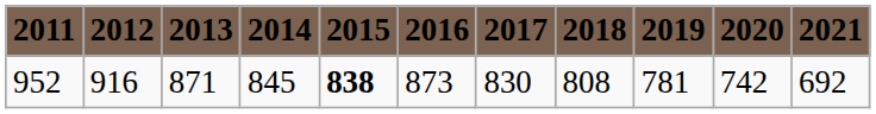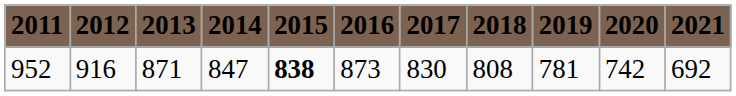 <table class="wikitable" border="1">
 <tr align="center" style="background:#7C6250;">
 <td><strong>2011</strong></td>
 <td><strong>2012</strong></td>
 <td><strong>2013</strong></td>
 <td><strong>2014</strong></td>
 <td><strong>2015</strong></td>
 <td><strong>2016</strong></td>
 <td><strong>2017</strong></td>
 <td><strong>2018</strong></td>
 <td><strong>2019</strong></td>
 <td><strong>2020</strong></td>
 <td><strong>2021</strong></td>
 </tr>
 <tr>
 <td>952</td>
 <td>916</td>
 <td>871</td>
-<td>845</td>
+<td>847</td>
 <td><strong>838</strong></td>
 <td>873</td>
 <td>830</td>
 <td>808</td>
 <td>781</td>
 <td>742</td>
 <td>692</td>
 </tr>
 </table>
